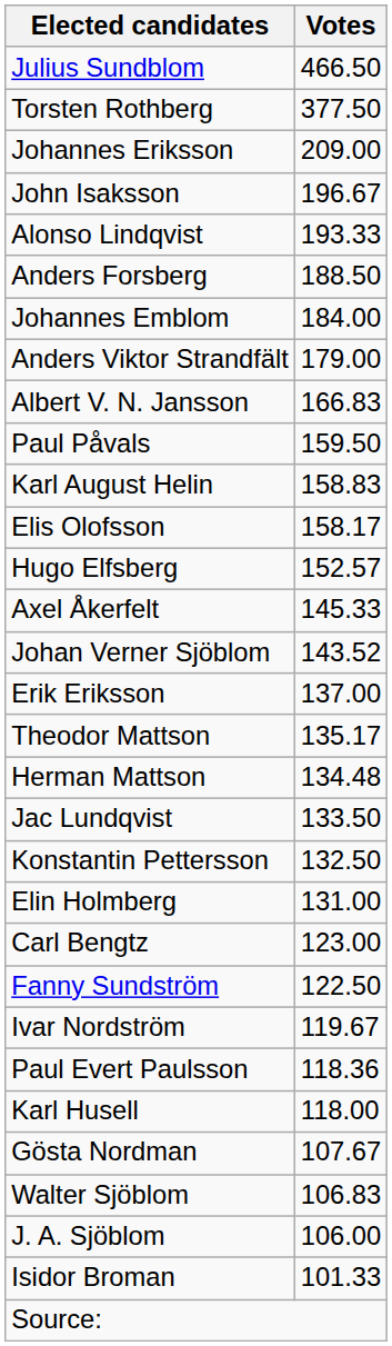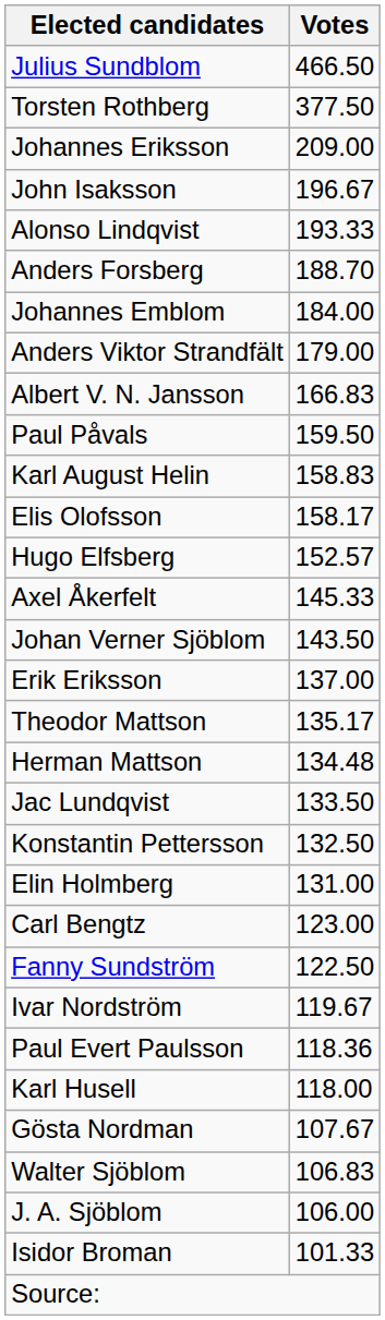 <table class="wikitable">
 <tr>
 <th>Elected candidates</th>
 <th>Votes</th>
 </tr>
 <tr>
 <td><a href='#'>Julius Sundblom</a></td>
 <td>466.50</td>
 </tr>
 <tr>
 <td>Torsten Rothberg</td>
 <td>377.50</td>
 </tr>
 <tr>
 <td>Johannes Eriksson</td>
 <td>209.00</td>
 </tr>
 <tr>
 <td>John Isaksson</td>
 <td>196.67</td>
 </tr>
 <tr>
 <td>Alonso Lindqvist</td>
 <td>193.33</td>
 </tr>
 <tr>
 <td>Anders Forsberg</td>
-<td>188.50</td>
+<td>188.70</td>
 </tr>
 <tr>
 <td>Johannes Emblom</td>
 <td>184.00</td>
 </tr>
 <tr>
 <td>Anders Viktor Strandfält</td>
 <td>179.00</td>
 </tr>
 <tr>
 <td>Albert V. N. Jansson</td>
 <td>166.83</td>
 </tr>
 <tr>
 <td>Paul Påvals</td>
 <td>159.50</td>
 </tr>
 <tr>
 <td>Karl August Helin</td>
 <td>158.83</td>
 </tr>
 <tr>
 <td>Elis Olofsson</td>
 <td>158.17</td>
 </tr>
 <tr>
 <td>Hugo Elfsberg</td>
 <td>152.57</td>
 </tr>
 <tr>
 <td>Axel Åkerfelt</td>
 <td>145.33</td>
 </tr>
 <tr>
 <td>Johan Verner Sjöblom</td>
-<td>143.52</td>
+<td>143.50</td>
 </tr>
 <tr>
 <td>Erik Eriksson</td>
 <td>137.00</td>
 </tr>
 <tr>
 <td>Theodor Mattson</td>
 <td>135.17</td>
 </tr>
 <tr>
 <td>Herman Mattson</td>
 <td>134.48</td>
 </tr>
 <tr>
 <td>Jac Lundqvist</td>
 <td>133.50</td>
 </tr>
 <tr>
 <td>Konstantin Pettersson</td>
 <td>132.50</td>
 </tr>
 <tr>
 <td>Elin Holmberg</td>
 <td>131.00</td>
 </tr>
 <tr>
 <td>Carl Bengtz</td>
 <td>123.00</td>
 </tr>
 <tr>
 <td><a href='#'>Fanny Sundström</a></td>
 <td>122.50</td>
 </tr>
 <tr>
 <td>Ivar Nordström</td>
 <td>119.67</td>
 </tr>
 <tr>
 <td>Paul Evert Paulsson</td>
 <td>118.36</td>
 </tr>
 <tr>
 <td>Karl Husell</td>
 <td>118.00</td>
 </tr>
 <tr>
 <td>Gösta Nordman</td>
 <td>107.67</td>
 </tr>
 <tr>
 <td>Walter Sjöblom</td>
 <td>106.83</td>
 </tr>
 <tr>
 <td>J. A. Sjöblom</td>
 <td>106.00</td>
 </tr>
 <tr>
 <td>Isidor Broman</td>
 <td>101.33</td>
 </tr>
 <tr>
 <td colspan="2">Source:</td>
 </tr>
 </table>
